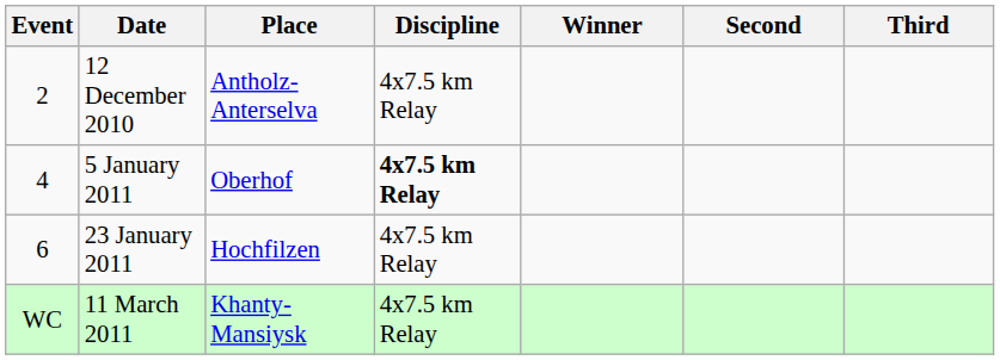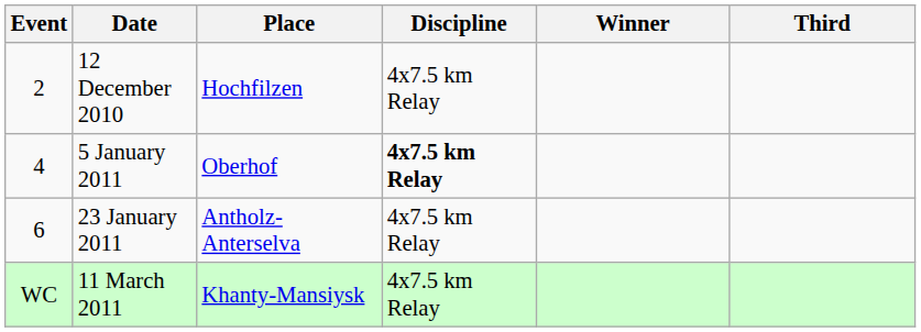 <table class="wikitable" style="font-size:95%;">
 <tr>
 <th width="30">Event</th>
 <th width="90">Date</th>
 <th width="169">Place</th>
 <th width="130">Discipline</th>
 <th width="200">Winner</th>
-<th width="200">Second</th>
 <th width="200">Third</th>
 </tr>
 <tr>
 <td align=center>2</td>
 <td>12 December 2010</td>
-<td> <a href='#'>Antholz-Anterselva</a></td>
+<td> <a href='#'>Hochfilzen</a></td>
 <td>4x7.5 km Relay</td>
-<td></td>
 <td></td>
 <td></td>
 </tr>
 <tr>
 <td align=center>4</td>
 <td>5 January 2011</td>
 <td> <a href='#'>Oberhof</a></td>
 <td><strong>4x7.5 km Relay</strong></td>
 <td></td>
 <td></td>
-<td></td>
 </tr>
 <tr>
 <td align=center>6</td>
 <td>23 January 2011</td>
-<td> <a href='#'>Hochfilzen</a></td>
+<td> <a href='#'>Antholz-Anterselva</a></td>
 <td>4x7.5 km Relay</td>
-<td></td>
 <td></td>
 <td></td>
 </tr>
 <tr style="background:#CCFFCC">
 <td align=center>WC</td>
 <td>11 March 2011</td>
 <td> <a href='#'>Khanty-Mansiysk</a></td>
 <td>4x7.5 km Relay</td>
 <td></td>
 <td></td>
-<td></td>
 </tr>
 </table>
